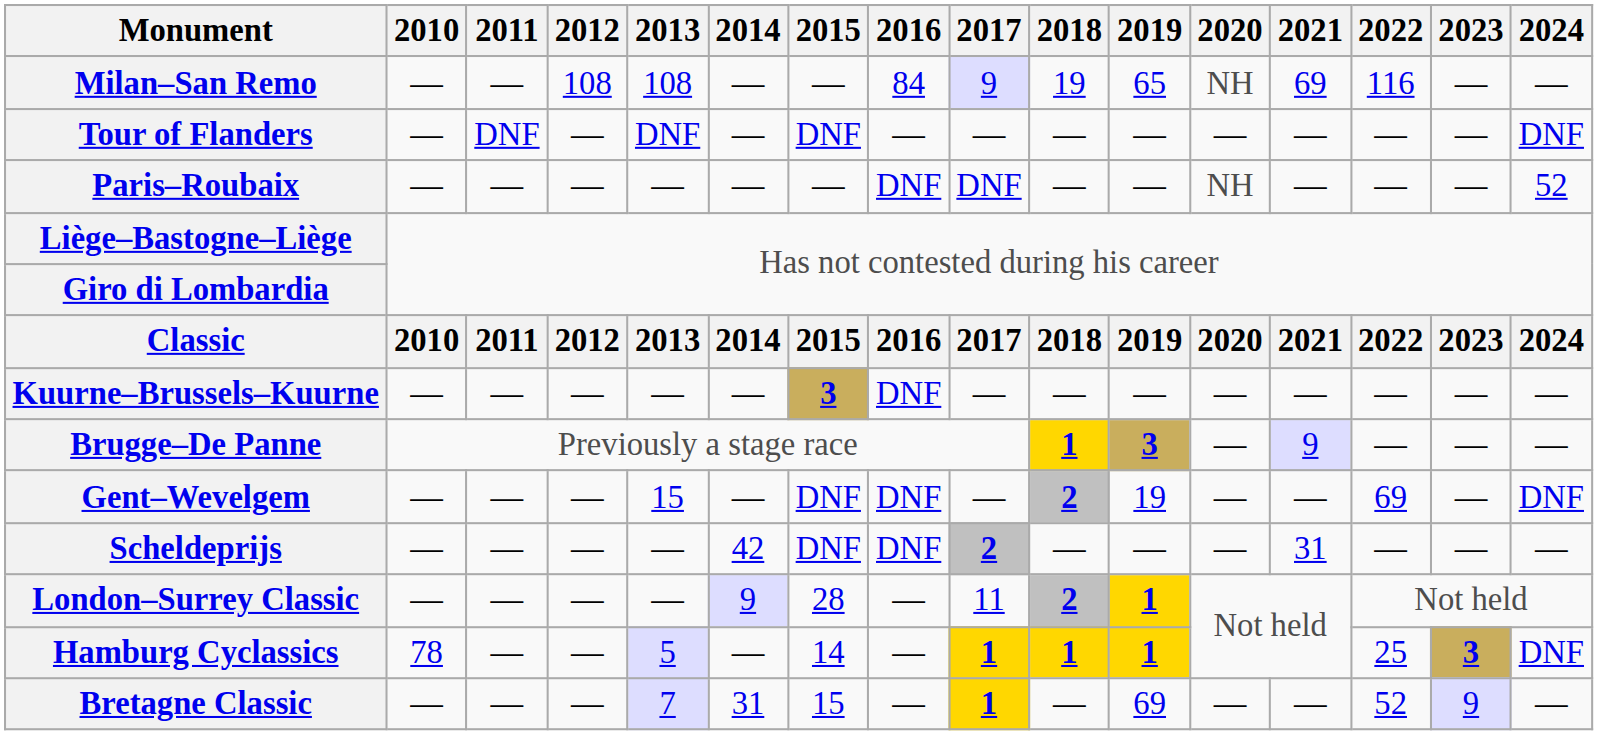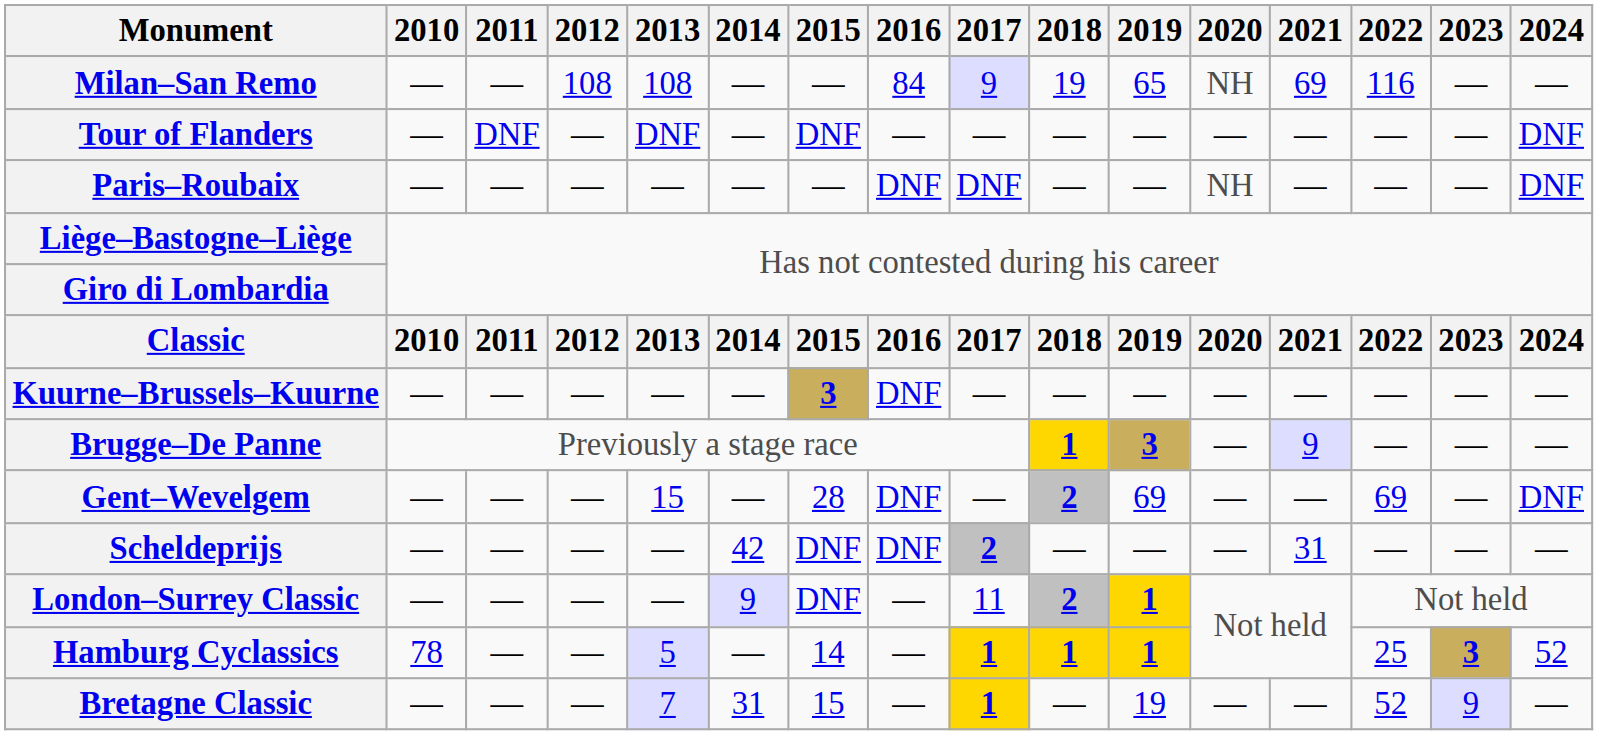 <table class="wikitable plainrowheaders">
 <tr>
 <th>Monument</th>
 <th scope="col">2010</th>
 <th scope="col">2011</th>
 <th scope="col">2012</th>
 <th scope="col">2013</th>
 <th scope="col">2014</th>
 <th scope="col">2015</th>
 <th scope="col">2016</th>
 <th scope="col">2017</th>
 <th scope="col">2018</th>
 <th scope="col">2019</th>
 <th scope="col">2020</th>
 <th scope="col">2021</th>
 <th scope="col">2022</th>
 <th scope="col">2023</th>
 <th scope="col">2024</th>
 </tr>
 <tr style="text-align:center;">
 <th scope="row"><a href='#'>Milan–San Remo</a></th>
 <td>—</td>
 <td>—</td>
 <td><a href='#'>108</a></td>
 <td><a href='#'>108</a></td>
 <td>—</td>
 <td>—</td>
 <td><a href='#'>84</a></td>
 <td style="background:#ddf;"><a href='#'>9</a></td>
 <td><a href='#'>19</a></td>
 <td><a href='#'>65</a></td>
 <td style="color:#4d4d4d;">NH</td>
 <td><a href='#'>69</a></td>
 <td><a href='#'>116</a></td>
 <td>—</td>
 <td>—</td>
 </tr>
 <tr style="text-align:center;">
 <th scope="row"><a href='#'>Tour of Flanders</a></th>
 <td>—</td>
 <td><a href='#'>DNF</a></td>
 <td>—</td>
 <td><a href='#'>DNF</a></td>
 <td>—</td>
 <td><a href='#'>DNF</a></td>
 <td>—</td>
 <td>—</td>
 <td>—</td>
 <td>—</td>
 <td>—</td>
 <td>—</td>
 <td>—</td>
 <td>—</td>
 <td><a href='#'>DNF</a></td>
 </tr>
 <tr style="text-align:center;">
 <th scope="row"><a href='#'>Paris–Roubaix</a></th>
 <td>—</td>
 <td>—</td>
 <td>—</td>
 <td>—</td>
 <td>—</td>
 <td>—</td>
 <td><a href='#'>DNF</a></td>
 <td><a href='#'>DNF</a></td>
 <td>—</td>
 <td>—</td>
 <td style="color:#4d4d4d;">NH</td>
 <td>—</td>
 <td>—</td>
 <td>—</td>
-<td><a href='#'>52</a></td>
+<td><a href='#'>DNF</a></td>
 </tr>
 <tr style="text-align:center;">
 <th scope="row"><a href='#'>Liège–Bastogne–Liège</a></th>
 <td style="color:#4d4d4d;" colspan=15 rowspan=2>Has not contested during his career</td>
 </tr>
 <tr style="text-align:center;">
 <th scope="row"><a href='#'>Giro di Lombardia</a></th>
 </tr>
 <tr>
 <th><a href='#'>Classic</a></th>
 <th scope="col">2010</th>
 <th scope="col">2011</th>
 <th scope="col">2012</th>
 <th scope="col">2013</th>
 <th scope="col">2014</th>
 <th scope="col">2015</th>
 <th scope="col">2016</th>
 <th scope="col">2017</th>
 <th scope="col">2018</th>
 <th scope="col">2019</th>
 <th scope="col">2020</th>
 <th scope="col">2021</th>
 <th scope="col">2022</th>
 <th scope="col">2023</th>
 <th scope="col">2024</th>
 </tr>
 <tr style="text-align:center;">
 <th scope="row"><a href='#'>Kuurne–Brussels–Kuurne</a></th>
 <td>—</td>
 <td>—</td>
 <td>—</td>
 <td>—</td>
 <td>—</td>
 <td style="background:#C9AE5D;"><a href='#'><strong>3</strong></a></td>
 <td><a href='#'>DNF</a></td>
 <td>—</td>
 <td>—</td>
 <td>—</td>
 <td>—</td>
 <td>—</td>
 <td>—</td>
 <td>—</td>
 <td>—</td>
 </tr>
 <tr style="text-align:center;">
 <th scope="row"><a href='#'>Brugge–De Panne</a></th>
 <td style="color:#4d4d4d;" colspan=8>Previously a stage race</td>
 <td style="background:gold;"><a href='#'><strong>1</strong></a></td>
 <td style="background:#C9AE5D;"><a href='#'><strong>3</strong></a></td>
 <td>—</td>
 <td style="background:#ddf;"><a href='#'>9</a></td>
 <td>—</td>
 <td>—</td>
 <td>—</td>
 </tr>
 <tr style="text-align:center;">
 <th scope="row"><a href='#'>Gent–Wevelgem</a></th>
 <td>—</td>
 <td>—</td>
 <td>—</td>
 <td><a href='#'>15</a></td>
 <td>—</td>
-<td><a href='#'>DNF</a></td>
+<td><a href='#'>28</a></td>
 <td><a href='#'>DNF</a></td>
 <td>—</td>
 <td style="background:silver;"><a href='#'><strong>2</strong></a></td>
-<td><a href='#'>19</a></td>
+<td><a href='#'>69</a></td>
 <td>—</td>
 <td>—</td>
 <td><a href='#'>69</a></td>
 <td>—</td>
 <td><a href='#'>DNF</a></td>
 </tr>
 <tr style="text-align:center;">
 <th scope="row"><a href='#'>Scheldeprijs</a></th>
 <td>—</td>
 <td>—</td>
 <td>—</td>
 <td>—</td>
 <td><a href='#'>42</a></td>
 <td><a href='#'>DNF</a></td>
 <td><a href='#'>DNF</a></td>
 <td style="background:silver;"><a href='#'><strong>2</strong></a></td>
 <td>—</td>
 <td>—</td>
 <td>—</td>
 <td><a href='#'>31</a></td>
 <td>—</td>
 <td>—</td>
 <td>—</td>
 </tr>
 <tr style="text-align:center;">
 <th scope="row"><a href='#'>London–Surrey Classic</a></th>
 <td>—</td>
 <td>—</td>
 <td>—</td>
 <td>—</td>
 <td style="background:#ddf;"><a href='#'>9</a></td>
-<td><a href='#'>28</a></td>
+<td><a href='#'>DNF</a></td>
 <td>—</td>
 <td><a href='#'>11</a></td>
 <td style="background:silver;"><a href='#'><strong>2</strong></a></td>
 <td style="background:gold;"><a href='#'><strong>1</strong></a></td>
 <td style="color:#4d4d4d;" rowspan=2 colspan=2>Not held</td>
 <td style="color:#4d4d4d;" colspan=3>Not held</td>
 </tr>
 <tr style="text-align:center;">
 <th scope="row"><a href='#'>Hamburg Cyclassics</a></th>
 <td><a href='#'>78</a></td>
 <td>—</td>
 <td>—</td>
 <td style="background:#ddf;"><a href='#'>5</a></td>
 <td>—</td>
 <td><a href='#'>14</a></td>
 <td>—</td>
 <td style="background:gold;"><a href='#'><strong>1</strong></a></td>
 <td style="background:gold;"><a href='#'><strong>1</strong></a></td>
 <td style="background:gold;"><a href='#'><strong>1</strong></a></td>
 <td><a href='#'>25</a></td>
 <td style="background:#C9AE5D;"><a href='#'><strong>3</strong></a></td>
-<td><a href='#'>DNF</a></td>
+<td><a href='#'>52</a></td>
 </tr>
 <tr style="text-align:center;">
 <th scope="row"><a href='#'>Bretagne Classic</a></th>
 <td>—</td>
 <td>—</td>
 <td>—</td>
 <td style="background:#ddf;"><a href='#'>7</a></td>
 <td><a href='#'>31</a></td>
 <td><a href='#'>15</a></td>
 <td>—</td>
 <td style="background:gold;"><a href='#'><strong>1</strong></a></td>
 <td>—</td>
-<td><a href='#'>69</a></td>
+<td><a href='#'>19</a></td>
 <td>—</td>
 <td>—</td>
 <td><a href='#'>52</a></td>
 <td style="background:#ddf;"><a href='#'>9</a></td>
 <td>—</td>
 </tr>
 </table>
